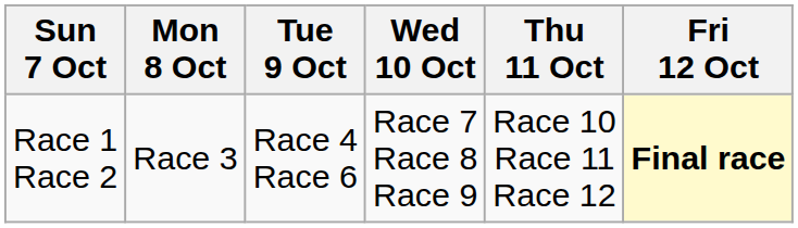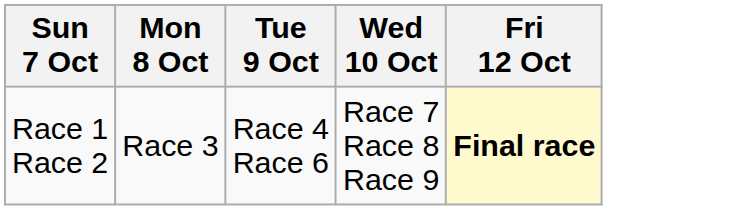 <table class="wikitable" style="text-align: center;">
 <tr>
 <th>Sun<br>7 Oct</th>
 <th>Mon<br>8 Oct</th>
 <th>Tue<br>9 Oct</th>
 <th>Wed<br>10 Oct</th>
-<th>Thu<br>11 Oct</th>
 <th>Fri<br>12 Oct</th>
 </tr>
 <tr>
 <td>Race 1<br>Race 2</td>
 <td>Race 3</td>
 <td>Race 4<br>Race 6</td>
 <td>Race 7<br>Race 8<br>Race 9</td>
-<td>Race 10<br>Race 11<br>Race 12</td>
 <td style=background:lemonchiffon><strong>Final race</strong></td>
 </tr>
 </table>
